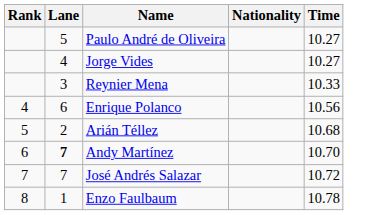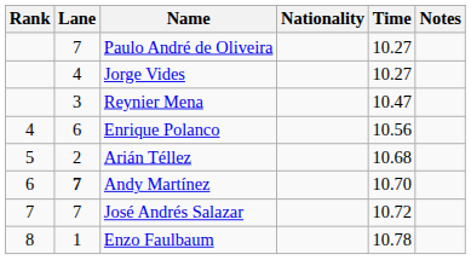 <table class="wikitable sortable" style="text-align:center">
 <tr>
 <th>Rank</th>
 <th>Lane</th>
 <th>Name</th>
 <th>Nationality</th>
 <th>Time</th>
+<th>Notes</th>
 </tr>
 <tr>
 <td></td>
-<td>5</td>
+<td>7</td>
 <td align=left><a href='#'>Paulo André de Oliveira</a></td>
 <td align=left></td>
 <td>10.27</td>
+<td></td>
 </tr>
 <tr>
 <td></td>
 <td>4</td>
 <td align=left><a href='#'>Jorge Vides</a></td>
 <td align=left></td>
 <td>10.27</td>
+<td></td>
 </tr>
 <tr>
 <td></td>
 <td>3</td>
 <td align=left><a href='#'>Reynier Mena</a></td>
 <td align=left></td>
-<td>10.33</td>
+<td>10.47</td>
+<td></td>
 </tr>
 <tr>
 <td>4</td>
 <td>6</td>
 <td align=left><a href='#'>Enrique Polanco</a></td>
 <td align=left></td>
 <td>10.56</td>
+<td></td>
 </tr>
 <tr>
 <td>5</td>
 <td>2</td>
 <td align=left><a href='#'>Arián Téllez</a></td>
 <td align=left></td>
 <td>10.68</td>
+<td></td>
 </tr>
 <tr>
 <td>6</td>
 <td><strong>7</strong></td>
 <td align=left><a href='#'>Andy Martínez</a></td>
 <td align=left></td>
 <td>10.70</td>
+<td></td>
 </tr>
 <tr>
 <td>7</td>
 <td>7</td>
 <td align=left><a href='#'>José Andrés Salazar</a></td>
 <td align=left></td>
 <td>10.72</td>
+<td></td>
 </tr>
 <tr>
 <td>8</td>
 <td>1</td>
 <td align=left><a href='#'>Enzo Faulbaum</a></td>
 <td align=left></td>
 <td>10.78</td>
+<td></td>
 </tr>
 </table>
